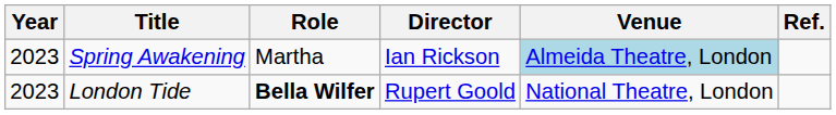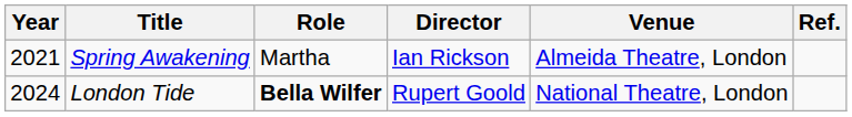 <table class="wikitable sortable">
 <tr>
 <th>Year</th>
 <th>Title</th>
 <th>Role</th>
 <th>Director</th>
 <th class="unsortable">Venue</th>
 <th>Ref.</th>
 </tr>
 <tr>
-<td>2023</td>
+<td>2021</td>
 <td><em><a href='#'>Spring Awakening</a></em></td>
 <td>Martha</td>
 <td><a href='#'>Ian Rickson</a></td>
-<td style="background: lightblue;"><a href='#'>Almeida Theatre</a>, London</td>
+<td><a href='#'>Almeida Theatre</a>, London</td>
 <td></td>
 </tr>
 <tr>
-<td>2023</td>
+<td>2024</td>
 <td><em>London Tide</em></td>
 <td><strong>Bella Wilfer</strong></td>
 <td><a href='#'>Rupert Goold</a></td>
 <td><a href='#'>National Theatre</a>, London</td>
 <td></td>
 </tr>
 </table>
